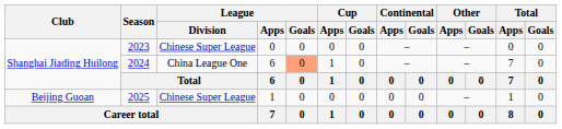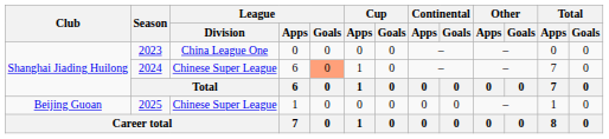 <table class="wikitable" style="text-align: center">
 <tr>
 <th rowspan="2">Club</th>
 <th rowspan="2">Season</th>
 <th colspan="3">League</th>
 <th colspan="2">Cup</th>
 <th colspan="2">Continental</th>
 <th colspan="2">Other</th>
 <th colspan="2">Total</th>
 </tr>
 <tr>
 <th>Division</th>
 <th>Apps</th>
 <th>Goals</th>
 <th>Apps</th>
 <th>Goals</th>
 <th>Apps</th>
 <th>Goals</th>
 <th>Apps</th>
 <th>Goals</th>
 <th>Apps</th>
 <th>Goals</th>
 </tr>
 <tr>
 <td rowspan="3"><a href='#'>Shanghai Jiading Huilong</a></td>
 <td><a href='#'>2023</a></td>
-<td><a href='#'>Chinese Super League</a></td>
+<td><a href='#'>China League One</a></td>
 <td>0</td>
 <td>0</td>
 <td>0</td>
 <td>0</td>
 <td colspan="2">–</td>
 <td colspan="2">–</td>
 <td>0</td>
 <td>0</td>
 </tr>
 <tr>
 <td><a href='#'>2024</a></td>
-<td>China League One</td>
+<td><a href='#'>Chinese Super League</a></td>
 <td>6</td>
 <td style="background: lightsalmon;">0</td>
 <td>1</td>
 <td>0</td>
 <td colspan="2">–</td>
 <td colspan="2">–</td>
 <td>7</td>
 <td>0</td>
 </tr>
 <tr>
 <th colspan=2>Total</th>
 <th>6</th>
 <th>0</th>
 <th>1</th>
 <th>0</th>
 <th>0</th>
 <th>0</th>
 <th>0</th>
 <th>0</th>
 <th>7</th>
 <th>0</th>
 </tr>
 <tr>
 <td rowspan="1"><a href='#'>Beijing Guoan</a></td>
 <td><a href='#'>2025</a></td>
 <td><a href='#'>Chinese Super League</a></td>
 <td>1</td>
 <td>0</td>
 <td>0</td>
 <td>0</td>
 <td>0</td>
 <td>0</td>
 <td colspan="2">–</td>
 <td>1</td>
 <td>0</td>
 </tr>
 <tr>
 <th colspan=3>Career total</th>
 <th>7</th>
 <th>0</th>
 <th>1</th>
 <th>0</th>
 <th>0</th>
 <th>0</th>
 <th>0</th>
 <th>0</th>
 <th>8</th>
 <th>0</th>
 </tr>
 </table>
